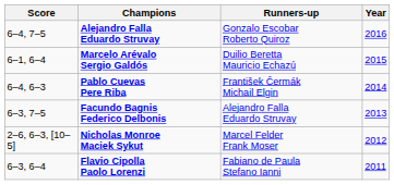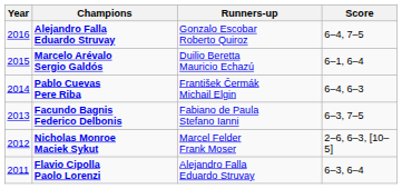 <table class="wikitable" style="font-size:90%">
 <tr>
-<th width="100">Score</th>
+<th>Year</th>
 <th width="200">Champions</th>
 <th width="200">Runners-up</th>
-<th>Year</th>
+<th width="100">Score</th>
 </tr>
 <tr>
-<td>6–4, 7–5</td>
+<td><a href='#'>2016</a></td>
 <td> <strong><a href='#'>Alejandro Falla</a></strong><br> <strong><a href='#'>Eduardo Struvay</a></strong></td>
 <td> <a href='#'>Gonzalo Escobar</a><br> <a href='#'>Roberto Quiroz</a></td>
-<td><a href='#'>2016</a></td>
+<td>6–4, 7–5</td>
 </tr>
 <tr>
-<td>6–1, 6–4</td>
+<td><a href='#'>2015</a></td>
 <td> <strong><a href='#'>Marcelo Arévalo</a></strong><br> <strong><a href='#'>Sergio Galdós</a></strong></td>
 <td> <a href='#'>Duilio Beretta</a><br> <a href='#'>Mauricio Echazú</a></td>
-<td><a href='#'>2015</a></td>
+<td>6–1, 6–4</td>
 </tr>
 <tr>
-<td>6–4, 6–3</td>
+<td><a href='#'>2014</a></td>
 <td> <strong><a href='#'>Pablo Cuevas</a></strong><br> <strong><a href='#'>Pere Riba</a></strong></td>
 <td> <a href='#'>František Čermák</a><br> <a href='#'>Michail Elgin</a></td>
-<td><a href='#'>2014</a></td>
+<td>6–4, 6–3</td>
 </tr>
 <tr>
+<td><a href='#'>2013</a></td>
+<td> <strong><a href='#'>Facundo Bagnis</a></strong><br> <strong><a href='#'>Federico Delbonis</a></strong></td>
+<td> <a href='#'>Fabiano de Paula</a><br> <a href='#'>Stefano Ianni</a></td>
 <td>6–3, 7–5</td>
-<td> <strong><a href='#'>Facundo Bagnis</a></strong><br> <strong><a href='#'>Federico Delbonis</a></strong></td>
-<td> <a href='#'>Alejandro Falla</a><br> <a href='#'>Eduardo Struvay</a></td>
-<td><a href='#'>2013</a></td>
 </tr>
 <tr>
-<td>2–6, 6–3, [10–5]</td>
+<td><a href='#'>2012</a></td>
 <td> <strong><a href='#'>Nicholas Monroe</a></strong><br> <strong><a href='#'>Maciek Sykut</a></strong></td>
 <td> <a href='#'>Marcel Felder</a><br> <a href='#'>Frank Moser</a></td>
-<td><a href='#'>2012</a></td>
+<td>2–6, 6–3, [10–5]</td>
 </tr>
 <tr>
+<td><a href='#'>2011</a></td>
+<td> <strong><a href='#'>Flavio Cipolla</a></strong><br> <strong><a href='#'>Paolo Lorenzi</a></strong></td>
+<td> <a href='#'>Alejandro Falla</a><br> <a href='#'>Eduardo Struvay</a></td>
 <td>6–3, 6–4</td>
-<td> <strong><a href='#'>Flavio Cipolla</a></strong><br> <strong><a href='#'>Paolo Lorenzi</a></strong></td>
-<td> <a href='#'>Fabiano de Paula</a><br> <a href='#'>Stefano Ianni</a></td>
-<td><a href='#'>2011</a></td>
 </tr>
 </table>
